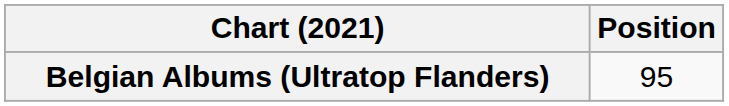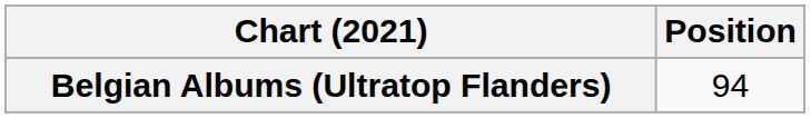 <table class="wikitable sortable plainrowheaders" style="text-align:center">
 <tr>
 <th scope="col" style="width:19em">Chart (2021)</th>
 <th scope="col">Position</th>
 </tr>
 <tr>
 <th scope="row">Belgian Albums (Ultratop Flanders)</th>
-<td>95</td>
+<td>94</td>
 </tr>
 </table>
